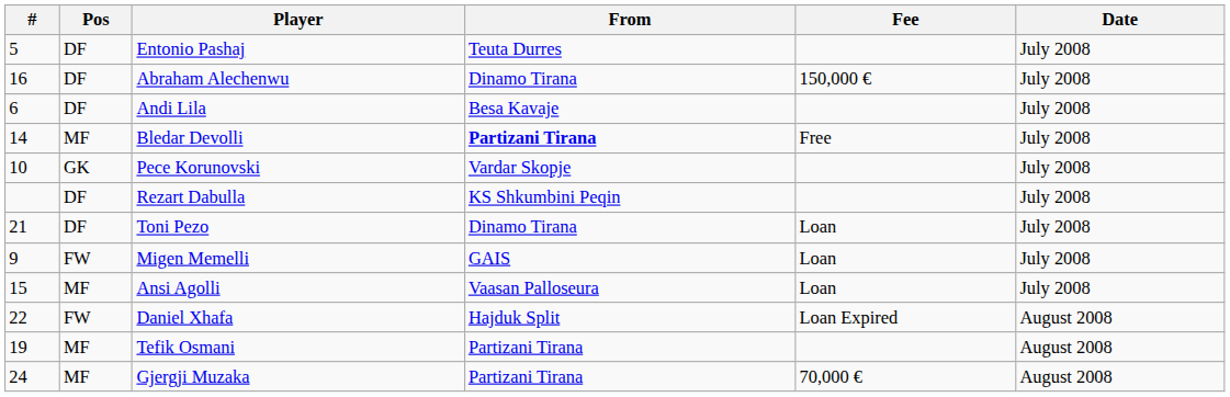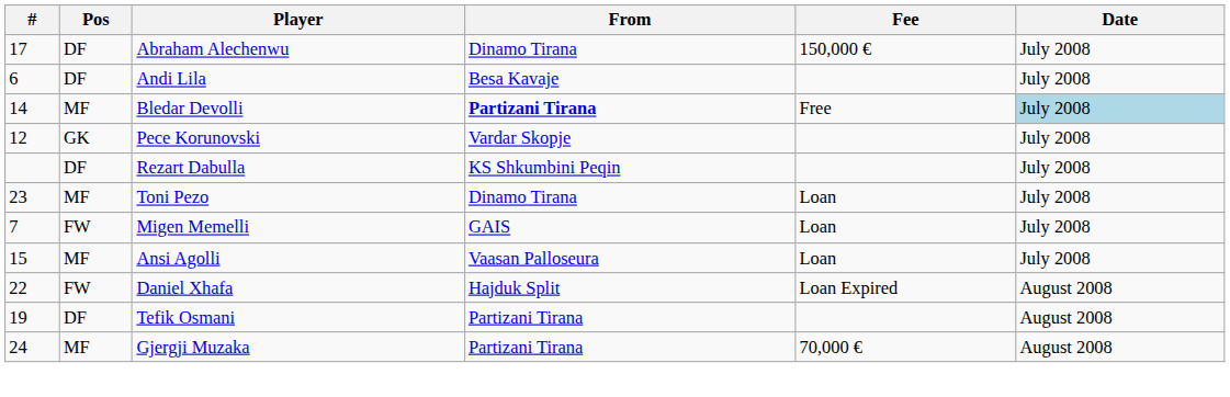 <table class="wikitable" style="width:65%; text-align:center; font-size:95%; text-align:left;">
 <tr>
 <th><strong>#</strong></th>
 <th><strong>Pos</strong></th>
 <th><strong>Player</strong></th>
 <th><strong>From</strong></th>
 <th><strong>Fee</strong></th>
 <th><strong>Date</strong></th>
 </tr>
 <tr>
-<td>5</td>
-<td>DF</td>
-<td> <a href='#'>Entonio Pashaj</a></td>
-<td><a href='#'>Teuta Durres</a></td>
-<td></td>
-<td>July 2008</td>
-</tr>
-<tr>
-<td>16</td>
+<td>17</td>
 <td>DF</td>
 <td> <a href='#'>Abraham Alechenwu</a></td>
 <td><a href='#'>Dinamo Tirana</a></td>
 <td>150,000 €</td>
 <td>July 2008</td>
 </tr>
 <tr -||MF||>
 </tr>
 <tr>
 <td>6</td>
 <td>DF</td>
 <td> <a href='#'>Andi Lila</a></td>
 <td><a href='#'>Besa Kavaje</a></td>
 <td></td>
 <td>July 2008</td>
 </tr>
 <tr>
 <td>14</td>
 <td>MF</td>
 <td> <a href='#'>Bledar Devolli</a></td>
 <td><strong><a href='#'>Partizani Tirana</a></strong></td>
 <td>Free</td>
-<td>July 2008</td>
+<td style="background: lightblue;">July 2008</td>
 </tr>
 <tr>
-<td>10</td>
+<td>12</td>
 <td>GK</td>
 <td> <a href='#'>Pece Korunovski</a></td>
 <td><a href='#'>Vardar Skopje</a></td>
 <td></td>
 <td>July 2008</td>
 </tr>
 <tr>
 <td></td>
 <td>DF</td>
 <td> <a href='#'>Rezart Dabulla</a></td>
 <td><a href='#'>KS Shkumbini Peqin</a></td>
 <td></td>
 <td>July 2008</td>
 </tr>
 <tr>
-<td>21</td>
-<td>DF</td>
+<td>23</td>
+<td>MF</td>
 <td> <a href='#'>Toni Pezo</a></td>
 <td><a href='#'>Dinamo Tirana</a></td>
 <td>Loan</td>
 <td>July 2008</td>
 </tr>
 <tr>
-<td>9</td>
+<td>7</td>
 <td>FW</td>
 <td> <a href='#'>Migen Memelli</a></td>
 <td><a href='#'>GAIS</a></td>
 <td>Loan</td>
 <td>July 2008</td>
 </tr>
 <tr>
 <td>15</td>
 <td>MF</td>
 <td> <a href='#'>Ansi Agolli</a></td>
 <td><a href='#'>Vaasan Palloseura</a></td>
 <td>Loan</td>
 <td>July 2008</td>
 </tr>
 <tr>
 <td>22</td>
 <td>FW</td>
 <td> <a href='#'>Daniel Xhafa</a></td>
 <td><a href='#'>Hajduk Split</a></td>
 <td>Loan Expired</td>
 <td>August 2008</td>
 </tr>
 <tr>
 <td>19</td>
-<td>MF</td>
+<td>DF</td>
 <td> <a href='#'>Tefik Osmani</a></td>
 <td><a href='#'>Partizani Tirana</a></td>
 <td></td>
 <td>August 2008</td>
 </tr>
 <tr>
 <td>24</td>
 <td>MF</td>
 <td> <a href='#'>Gjergji Muzaka</a></td>
 <td><a href='#'>Partizani Tirana</a></td>
 <td>70,000 €</td>
 <td>August 2008</td>
 </tr>
 </table>
